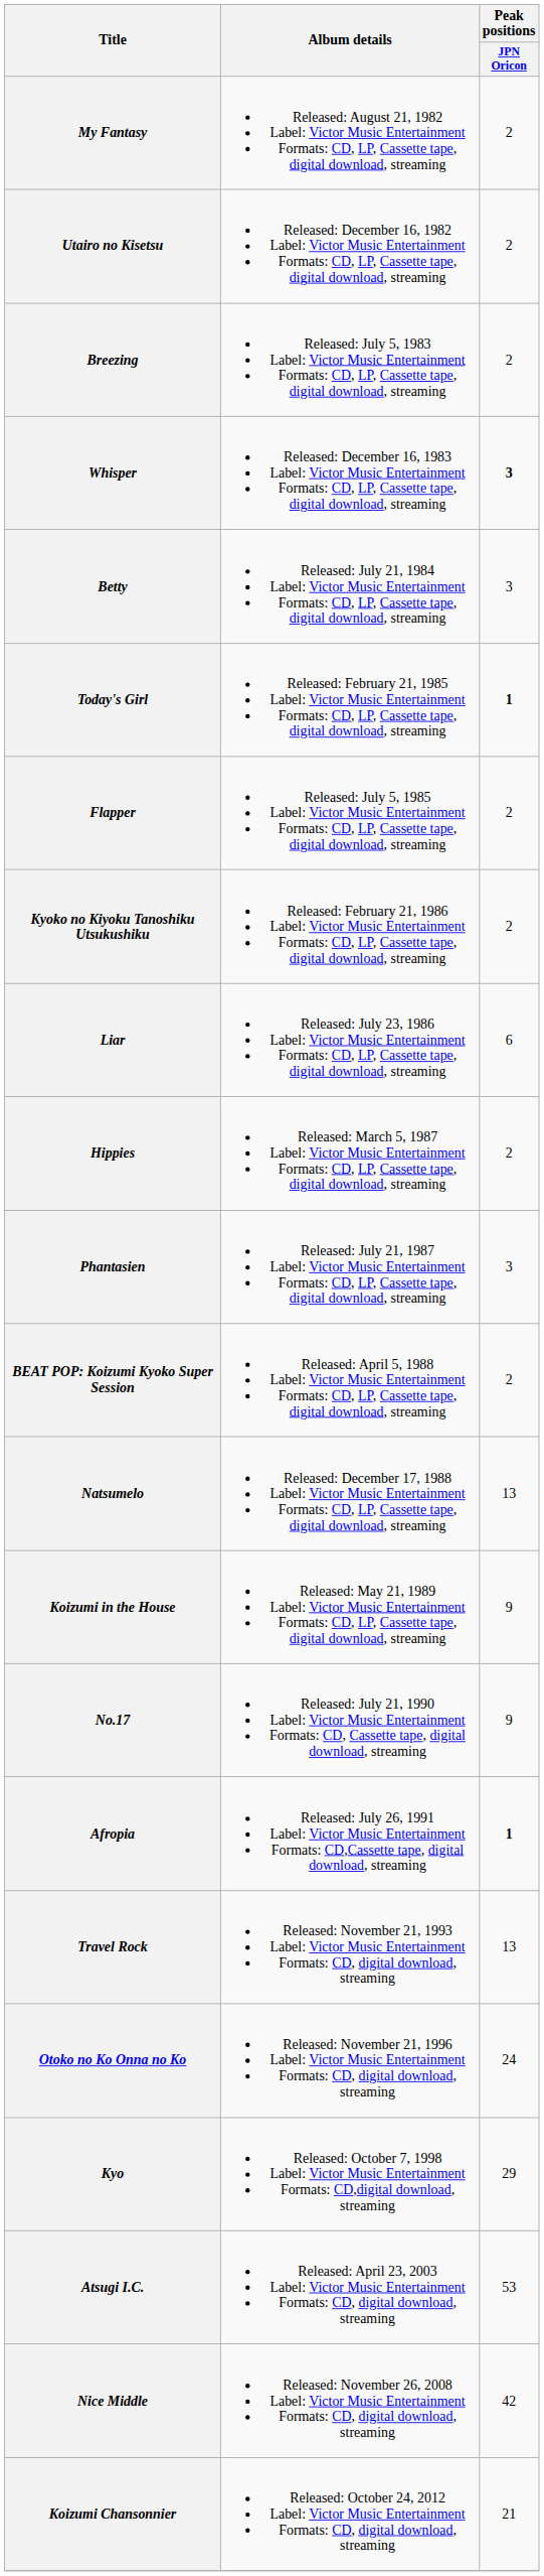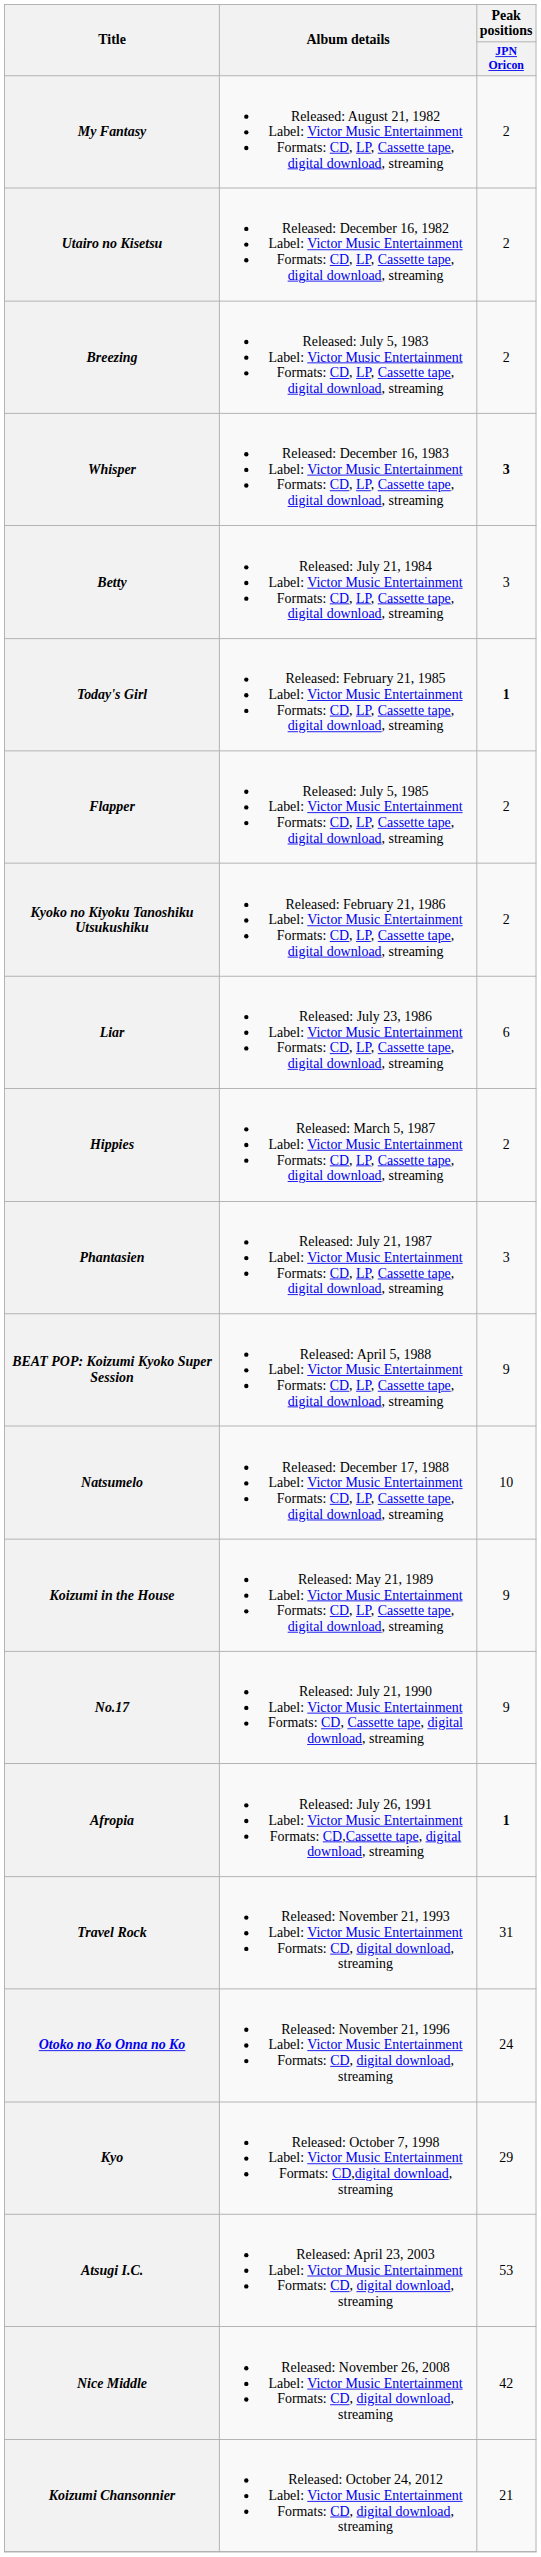 <table class="wikitable plainrowheaders" style="text-align:center;">
 <tr>
 <th style="width:15em;" rowspan="2">Title</th>
 <th style="width:18em;" rowspan="2">Album details</th>
 <th colspan="1">Peak positions</th>
 </tr>
 <tr>
 <th style="width:3em;font-size:85%"><a href='#'>JPN<br>Oricon</a><br></th>
 </tr>
 <tr>
 <th scope="row"><em>My Fantasy</em></th>
 <td><br><ul><li>Released: August 21, 1982</li><li>Label: <a href='#'>Victor Music Entertainment</a></li><li>Formats: <a href='#'>CD</a>, <a href='#'>LP</a>, <a href='#'>Cassette tape</a>, <a href='#'>digital download</a>, streaming</li></ul></td>
 <td>2</td>
 </tr>
 <tr>
 <th scope="row"><em>Utairo no Kisetsu</em></th>
 <td><br><ul><li>Released: December 16, 1982</li><li>Label: <a href='#'>Victor Music Entertainment</a></li><li>Formats: <a href='#'>CD</a>, <a href='#'>LP</a>, <a href='#'>Cassette tape</a>, <a href='#'>digital download</a>, streaming</li></ul></td>
 <td>2</td>
 </tr>
 <tr>
 <th scope="row"><em>Breezing</em></th>
 <td><br><ul><li>Released: July 5, 1983</li><li>Label: <a href='#'>Victor Music Entertainment</a></li><li>Formats: <a href='#'>CD</a>, <a href='#'>LP</a>, <a href='#'>Cassette tape</a>, <a href='#'>digital download</a>, streaming</li></ul></td>
 <td>2</td>
 </tr>
 <tr>
 <th scope="row"><em>Whisper</em></th>
 <td><br><ul><li>Released: December 16, 1983</li><li>Label: <a href='#'>Victor Music Entertainment</a></li><li>Formats: <a href='#'>CD</a>, <a href='#'>LP</a>, <a href='#'>Cassette tape</a>, <a href='#'>digital download</a>, streaming</li></ul></td>
 <td><strong>3</strong></td>
 </tr>
 <tr>
 <th scope="row"><em>Betty</em></th>
 <td><br><ul><li>Released: July 21, 1984</li><li>Label: <a href='#'>Victor Music Entertainment</a></li><li>Formats: <a href='#'>CD</a>, <a href='#'>LP</a>, <a href='#'>Cassette tape</a>, <a href='#'>digital download</a>, streaming</li></ul></td>
 <td>3</td>
 </tr>
 <tr>
 <th scope="row"><em>Today's Girl</em></th>
 <td><br><ul><li>Released: February 21, 1985</li><li>Label: <a href='#'>Victor Music Entertainment</a></li><li>Formats: <a href='#'>CD</a>, <a href='#'>LP</a>, <a href='#'>Cassette tape</a>, <a href='#'>digital download</a>, streaming</li></ul></td>
 <td><strong>1</strong></td>
 </tr>
 <tr>
 <th scope="row"><em>Flapper</em></th>
 <td><br><ul><li>Released: July 5, 1985</li><li>Label: <a href='#'>Victor Music Entertainment</a></li><li>Formats: <a href='#'>CD</a>, <a href='#'>LP</a>, <a href='#'>Cassette tape</a>, <a href='#'>digital download</a>, streaming</li></ul></td>
 <td>2</td>
 </tr>
 <tr>
 <th scope="row"><em>Kyoko no Kiyoku Tanoshiku Utsukushiku</em></th>
 <td><br><ul><li>Released: February 21, 1986</li><li>Label: <a href='#'>Victor Music Entertainment</a></li><li>Formats: <a href='#'>CD</a>, <a href='#'>LP</a>, <a href='#'>Cassette tape</a>, <a href='#'>digital download</a>, streaming</li></ul></td>
 <td>2</td>
 </tr>
 <tr>
 <th scope="row"><em>Liar</em></th>
 <td><br><ul><li>Released: July 23, 1986</li><li>Label: <a href='#'>Victor Music Entertainment</a></li><li>Formats: <a href='#'>CD</a>, <a href='#'>LP</a>, <a href='#'>Cassette tape</a>, <a href='#'>digital download</a>, streaming</li></ul></td>
 <td>6</td>
 </tr>
 <tr>
 <th scope="row"><em>Hippies</em></th>
 <td><br><ul><li>Released: March 5, 1987</li><li>Label: <a href='#'>Victor Music Entertainment</a></li><li>Formats: <a href='#'>CD</a>, <a href='#'>LP</a>, <a href='#'>Cassette tape</a>, <a href='#'>digital download</a>, streaming</li></ul></td>
 <td>2</td>
 </tr>
 <tr>
 <th scope="row"><em>Phantasien</em></th>
 <td><br><ul><li>Released: July 21, 1987</li><li>Label: <a href='#'>Victor Music Entertainment</a></li><li>Formats: <a href='#'>CD</a>, <a href='#'>LP</a>, <a href='#'>Cassette tape</a>, <a href='#'>digital download</a>, streaming</li></ul></td>
 <td>3</td>
 </tr>
 <tr>
 <th scope="row"><em>BEAT POP: Koizumi Kyoko Super Session</em></th>
 <td><br><ul><li>Released: April 5, 1988</li><li>Label: <a href='#'>Victor Music Entertainment</a></li><li>Formats: <a href='#'>CD</a>, <a href='#'>LP</a>, <a href='#'>Cassette tape</a>, <a href='#'>digital download</a>, streaming</li></ul></td>
-<td>2</td>
+<td>9</td>
 </tr>
 <tr>
 <th scope="row"><em>Natsumelo</em></th>
 <td><br><ul><li>Released: December 17, 1988</li><li>Label: <a href='#'>Victor Music Entertainment</a></li><li>Formats: <a href='#'>CD</a>, <a href='#'>LP</a>, <a href='#'>Cassette tape</a>, <a href='#'>digital download</a>, streaming</li></ul></td>
-<td>13</td>
+<td>10</td>
 </tr>
 <tr>
 <th scope="row"><em>Koizumi in the House</em></th>
 <td><br><ul><li>Released: May 21, 1989</li><li>Label: <a href='#'>Victor Music Entertainment</a></li><li>Formats: <a href='#'>CD</a>, <a href='#'>LP</a>, <a href='#'>Cassette tape</a>, <a href='#'>digital download</a>, streaming</li></ul></td>
 <td>9</td>
 </tr>
 <tr>
 <th scope="row"><em>No.17</em></th>
 <td><br><ul><li>Released: July 21, 1990</li><li>Label: <a href='#'>Victor Music Entertainment</a></li><li>Formats: <a href='#'>CD</a>, <a href='#'>Cassette tape</a>, <a href='#'>digital download</a>, streaming</li></ul></td>
 <td>9</td>
 </tr>
 <tr>
 <th scope="row"><em>Afropia</em></th>
 <td><br><ul><li>Released: July 26, 1991</li><li>Label: <a href='#'>Victor Music Entertainment</a></li><li>Formats: <a href='#'>CD</a>,<a href='#'>Cassette tape</a>, <a href='#'>digital download</a>, streaming</li></ul></td>
 <td><strong>1</strong></td>
 </tr>
 <tr>
 <th scope="row"><em>Travel Rock</em></th>
 <td><br><ul><li>Released: November 21, 1993</li><li>Label: <a href='#'>Victor Music Entertainment</a></li><li>Formats: <a href='#'>CD</a>, <a href='#'>digital download</a>, streaming</li></ul></td>
-<td>13</td>
+<td>31</td>
 </tr>
 <tr>
 <th scope="row"><em><a href='#'>Otoko no Ko Onna no Ko</a></em></th>
 <td><br><ul><li>Released: November 21, 1996</li><li>Label: <a href='#'>Victor Music Entertainment</a></li><li>Formats: <a href='#'>CD</a>, <a href='#'>digital download</a>, streaming</li></ul></td>
 <td>24</td>
 </tr>
 <tr>
 <th scope="row"><em>Kyo</em></th>
 <td><br><ul><li>Released: October 7, 1998</li><li>Label: <a href='#'>Victor Music Entertainment</a></li><li>Formats: <a href='#'>CD</a>,<a href='#'>digital download</a>, streaming</li></ul></td>
 <td>29</td>
 </tr>
 <tr>
 <th scope="row"><em>Atsugi I.C.</em></th>
 <td><br><ul><li>Released: April 23, 2003</li><li>Label: <a href='#'>Victor Music Entertainment</a></li><li>Formats: <a href='#'>CD</a>, <a href='#'>digital download</a>, streaming</li></ul></td>
 <td>53</td>
 </tr>
 <tr>
 <th scope="row"><em>Nice Middle</em></th>
 <td><br><ul><li>Released: November 26, 2008</li><li>Label: <a href='#'>Victor Music Entertainment</a></li><li>Formats: <a href='#'>CD</a>, <a href='#'>digital download</a>, streaming</li></ul></td>
 <td>42</td>
 </tr>
 <tr>
 <th scope="row"><em>Koizumi Chansonnier</em></th>
 <td><br><ul><li>Released: October 24, 2012</li><li>Label: <a href='#'>Victor Music Entertainment</a></li><li>Formats: <a href='#'>CD</a>, <a href='#'>digital download</a>, streaming</li></ul></td>
 <td>21</td>
 </tr>
 <tr>
 </tr>
 </table>
